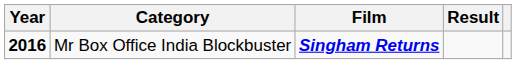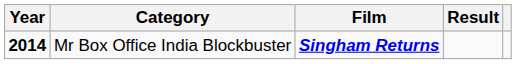 <table Class="wikitable">
 <tr>
 <th>Year</th>
 <th>Category</th>
 <th>Film</th>
 <th>Result</th>
 <th></th>
 </tr>
 <tr>
-<td><strong>2016</strong></td>
+<td><strong>2014</strong></td>
 <td>Mr Box Office India Blockbuster</td>
 <td><strong><em><a href='#'>Singham Returns</a></em></strong></td>
 <td></td>
 <td></td>
 </tr>
 </table>
